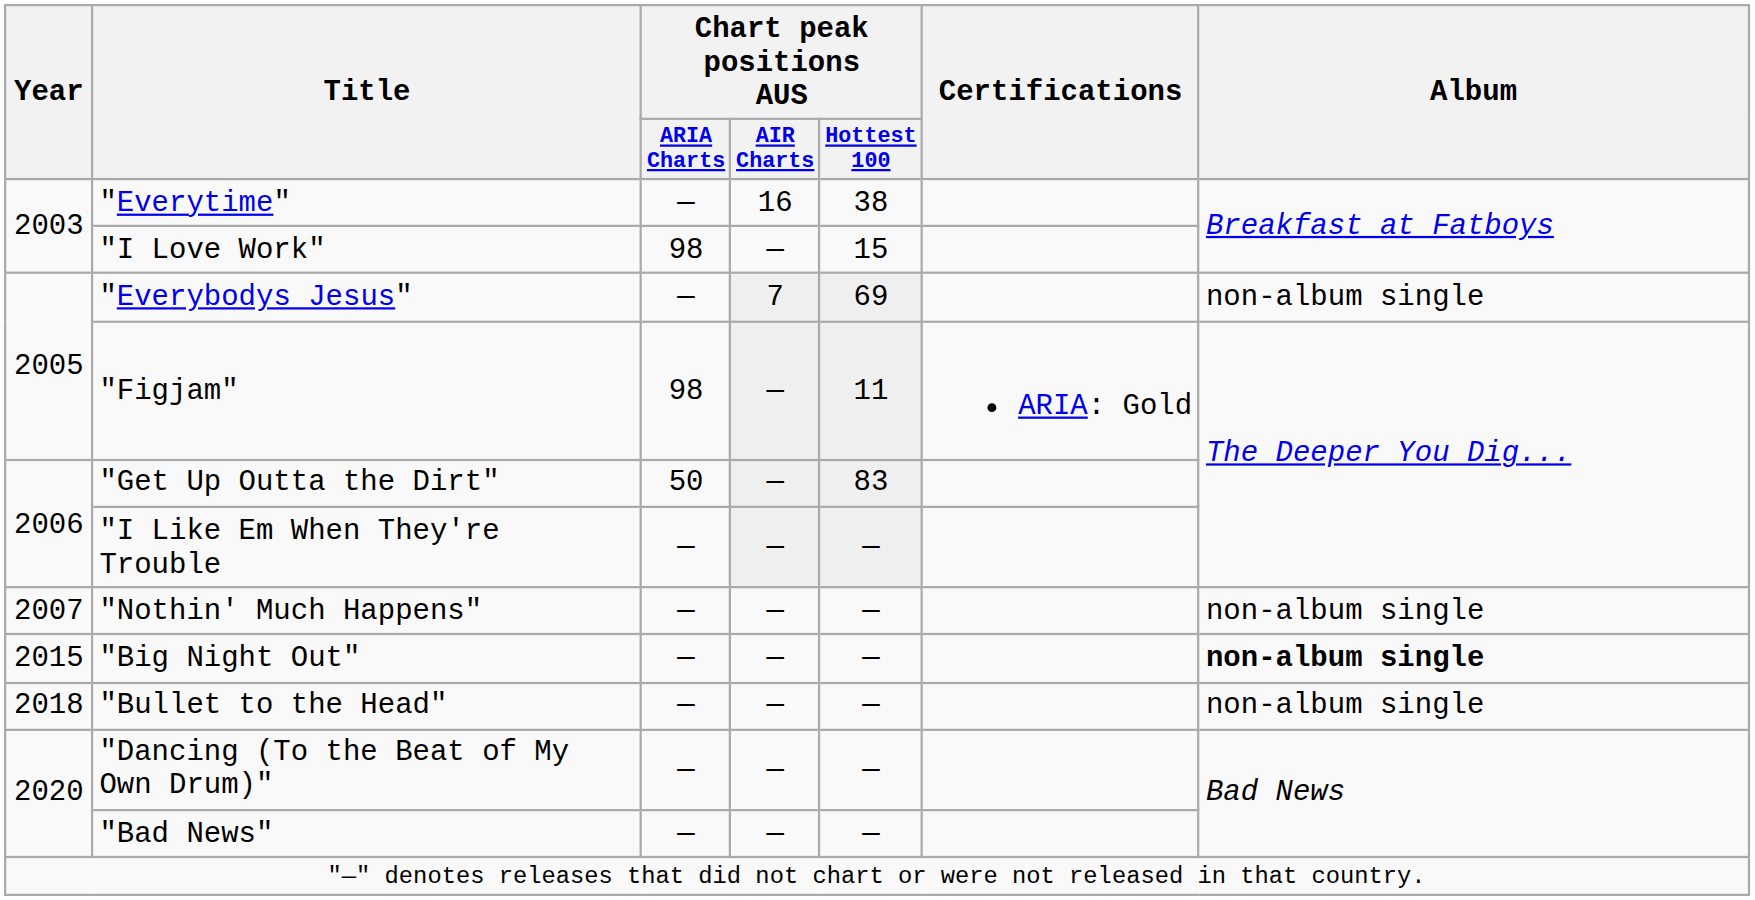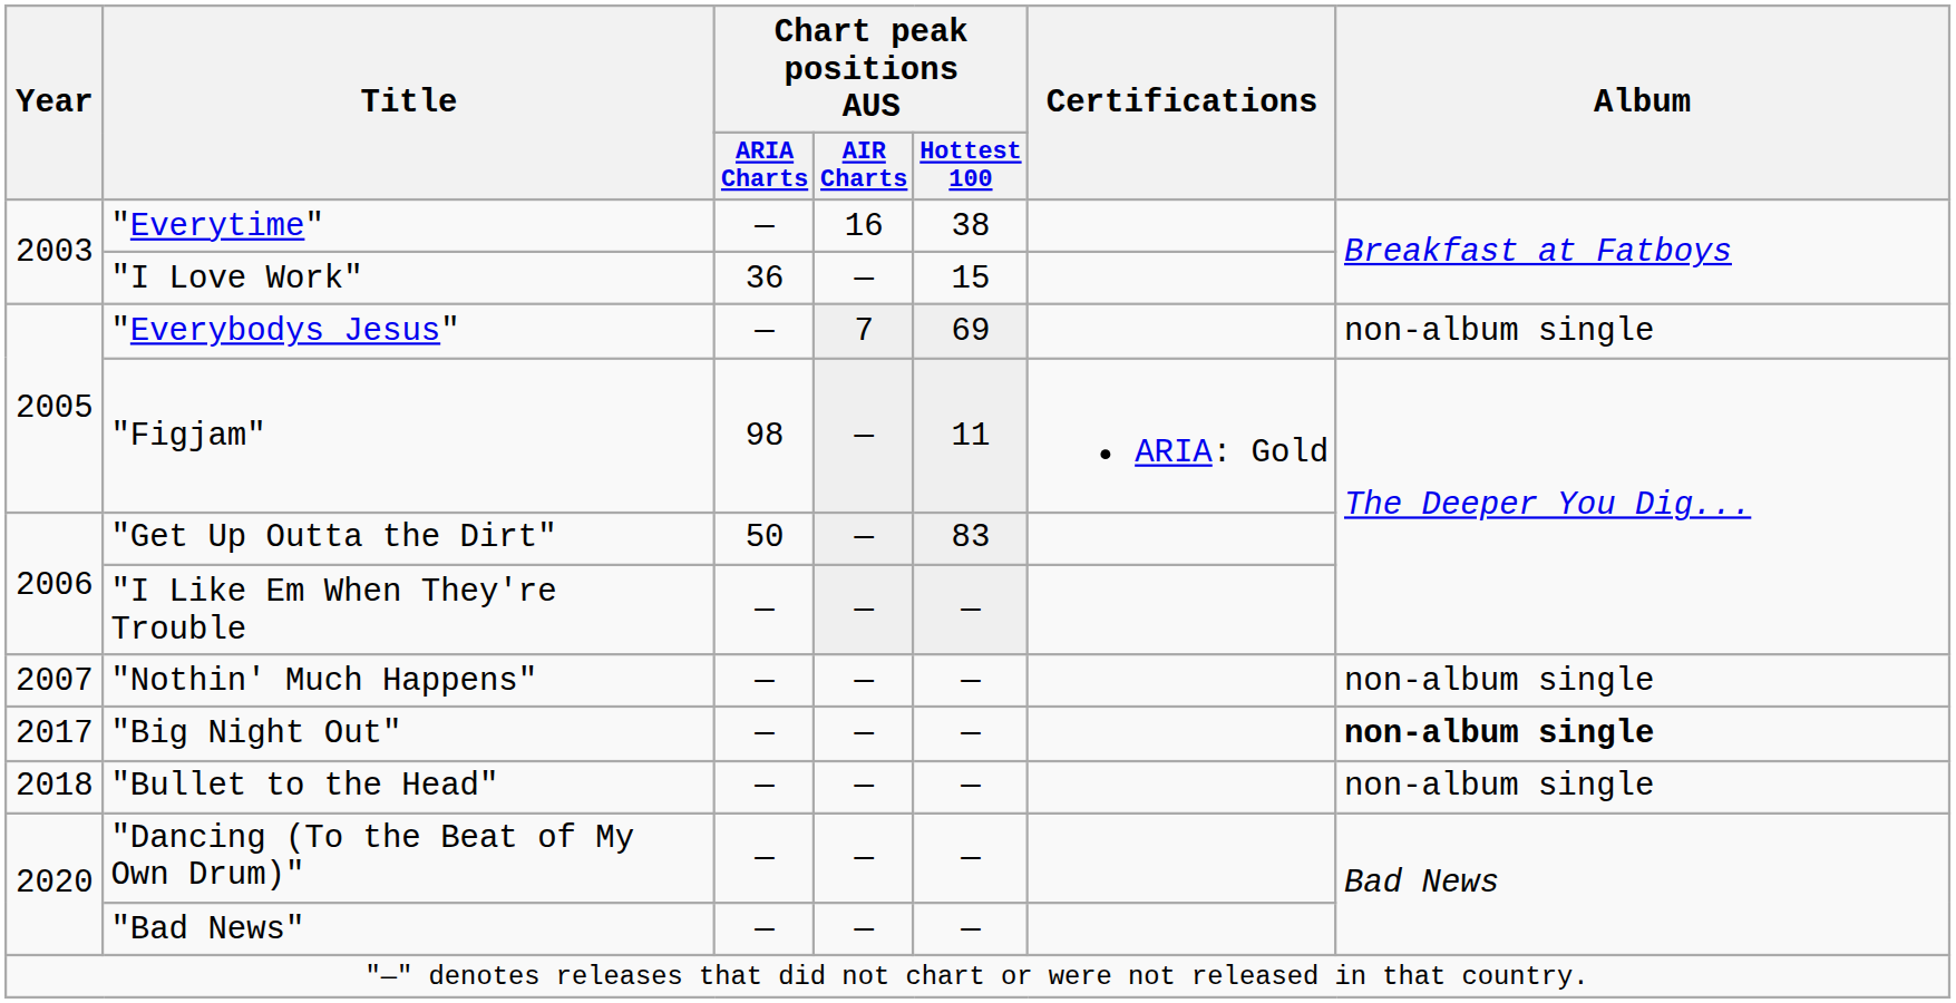 <table class="wikitable">
 <tr>
 <th rowspan="2" style="width:33px;">Year</th>
 <th style="width:240px;" rowspan="2">Title</th>
 <th colspan="3">Chart peak positions<br>AUS</th>
 <th rowspan="2">Certifications</th>
 <th style="width:240px;" rowspan="2">Album</th>
 </tr>
 <tr>
 <th style="width:3em;font-size:75%"><a href='#'>ARIA Charts</a><br></th>
 <th style="width:3em;font-size:75%"><a href='#'>AIR Charts</a></th>
 <th style="width:3em;font-size:75%"><a href='#'>Hottest 100</a></th>
 </tr>
 <tr>
 <td style="text-align:center;" rowspan="2">2003</td>
 <td>"<a href='#'>Everytime</a>"</td>
 <td style="text-align:center;">—</td>
 <td style="text-align:center;">16</td>
 <td style="text-align:center;">38</td>
 <td></td>
 <td style="text-align:left;" rowspan="2"><em><a href='#'>Breakfast at Fatboys</a></em></td>
 </tr>
 <tr>
 <td>"I Love Work"</td>
-<td style="text-align:center;">98</td>
+<td style="text-align:center;">36</td>
 <td style="text-align:center;">—</td>
 <td style="text-align:center;">15</td>
 <td></td>
 </tr>
 <tr>
 <td style="text-align:center;" rowspan="2">2005</td>
 <td>"<a href='#'>Everybodys Jesus</a>"</td>
 <td style="text-align:center;">—</td>
 <td style="text-align:center; background:#efefef;">7</td>
 <td style="text-align:center; background:#efefef;">69</td>
 <td></td>
 <td style="text-align:left;">non-album single</td>
 </tr>
 <tr>
 <td>"Figjam"</td>
 <td style="text-align:center;">98</td>
 <td style="text-align:center; background:#efefef;">—</td>
 <td style="text-align:center; background:#efefef;">11</td>
 <td><br><ul><li><a href='#'>ARIA</a>: Gold</li></ul></td>
 <td style="text-align:left;" rowspan="3"><em><a href='#'>The Deeper You Dig...</a></em></td>
 </tr>
 <tr>
 <td style="text-align:center;" rowspan="2">2006</td>
 <td>"Get Up Outta the Dirt"</td>
 <td style="text-align:center;">50</td>
 <td style="text-align:center; background:#efefef;">—</td>
 <td style="text-align:center; background:#efefef;">83</td>
 <td></td>
 </tr>
 <tr>
 <td>"I Like Em When They're Trouble</td>
 <td style="text-align:center;">—</td>
 <td style="text-align:center; background:#efefef;">—</td>
 <td style="text-align:center; background:#efefef;">—</td>
 <td></td>
 </tr>
 <tr>
 <td style="text-align:center;">2007</td>
 <td>"Nothin' Much Happens"</td>
 <td style="text-align:center;">—</td>
 <td style="text-align:center;">—</td>
 <td style="text-align:center;">—</td>
 <td></td>
 <td style="text-align:left;">non-album single</td>
 </tr>
 <tr>
-<td style="text-align:center;">2015</td>
+<td style="text-align:center;">2017</td>
 <td>"Big Night Out"</td>
 <td style="text-align:center;">—</td>
 <td style="text-align:center;">—</td>
 <td style="text-align:center;">—</td>
 <td></td>
 <td style="text-align:left;"><strong>non-album single </strong></td>
 </tr>
 <tr>
 <td style="text-align:center;">2018</td>
 <td>"Bullet to the Head"</td>
 <td style="text-align:center;">—</td>
 <td style="text-align:center;">—</td>
 <td style="text-align:center;">—</td>
 <td></td>
 <td style="text-align:left;">non-album single</td>
 </tr>
 <tr>
 <td style="text-align:center;" rowspan="2">2020</td>
 <td>"Dancing (To the Beat of My Own Drum)"</td>
 <td style="text-align:center;">—</td>
 <td style="text-align:center;">—</td>
 <td style="text-align:center;">—</td>
 <td></td>
 <td style="text-align:left;" rowspan="2"><em>Bad News</em></td>
 </tr>
 <tr>
 <td>"Bad News"</td>
 <td style="text-align:center;">—</td>
 <td style="text-align:center;">—</td>
 <td style="text-align:center;">—</td>
 <td></td>
 </tr>
 <tr>
 <td colspan="16" style="text-align:center; font-size:8pt;">"—" denotes releases that did not chart or were not released in that country.</td>
 </tr>
 </table>
